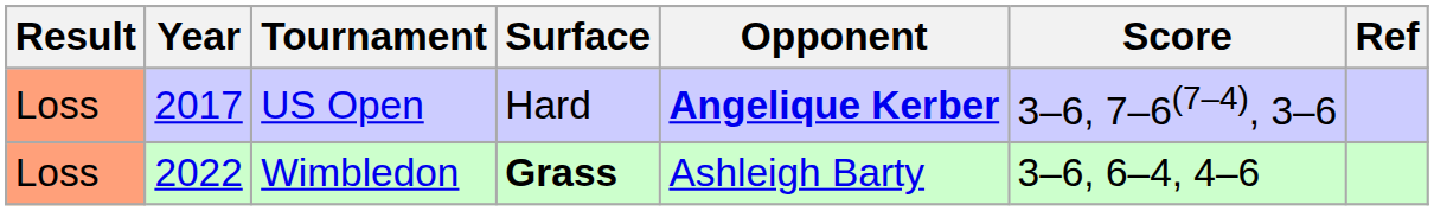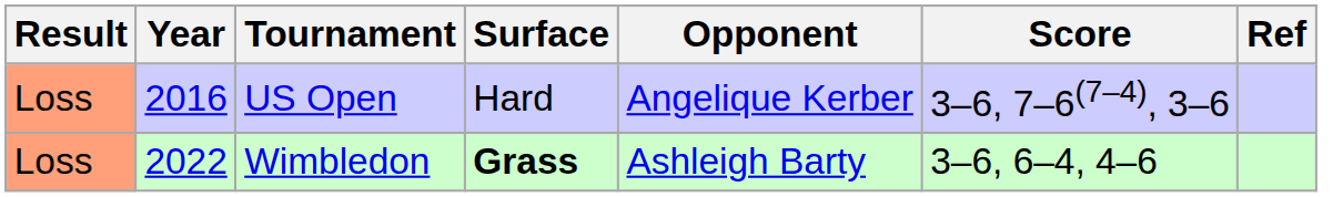 <table class="sortable wikitable">
 <tr>
 <th>Result</th>
 <th>Year</th>
 <th>Tournament</th>
 <th>Surface</th>
 <th>Opponent</th>
 <th class=unsortable>Score</th>
 <th>Ref</th>
 </tr>
 <tr bgcolor=CCCCFF>
 <td bgcolor=ffa07a>Loss</td>
-<td><a href='#'>2017</a></td>
+<td><a href='#'>2016</a></td>
 <td><a href='#'>US Open</a></td>
 <td>Hard</td>
-<td><strong> <a href='#'>Angelique Kerber</a></strong></td>
+<td> <a href='#'>Angelique Kerber</a></td>
 <td>3–6, 7–6<sup>(7–4)</sup>, 3–6</td>
 <td></td>
 </tr>
 <tr bgcolor=CCFFCC>
 <td bgcolor=ffa07a>Loss</td>
 <td><a href='#'>2022</a></td>
 <td><a href='#'>Wimbledon</a></td>
 <td><strong>Grass</strong></td>
 <td> <a href='#'>Ashleigh Barty</a></td>
 <td>3–6, 6–4, 4–6</td>
 <td></td>
 </tr>
 </table>
